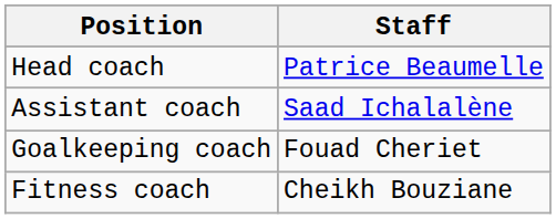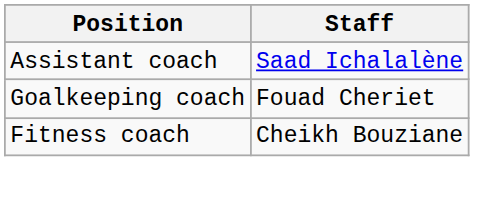 <table class=wikitable>
 <tr>
 <th>Position</th>
 <th>Staff</th>
-</tr>
-<tr>
-<td>Head coach</td>
-<td><a href='#'>Patrice Beaumelle</a></td>
 </tr>
 <tr>
 <td>Assistant coach</td>
 <td><a href='#'>Saad Ichalalène</a></td>
 </tr>
 <tr>
 <td>Goalkeeping coach</td>
 <td>Fouad Cheriet</td>
 </tr>
 <tr>
 <td>Fitness coach</td>
 <td>Cheikh Bouziane</td>
 </tr>
 </table>
